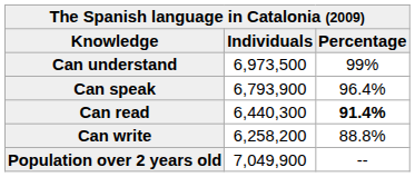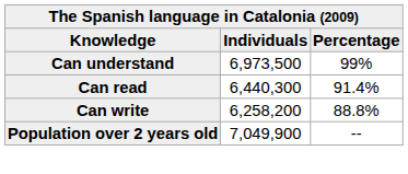 <table border="1" cellpadding="2" cellspacing="0" style="float:left; margin:0; background:#fff; border:1px #aaa solid; border-collapse:collapse; text-align:center; font-size:95%;">
 <tr>
 <th style="background:#efefef;" colspan=3>The Spanish language in Catalonia <small>(2009)</small></th>
 </tr>
 <tr>
 <th style="background:#efefef;">Knowledge</th>
 <th style="background:#efefef;">Individuals</th>
 <th style="background:#efefef;">Percentage</th>
 </tr>
 <tr>
 <th style="background:#efefef;">Can understand</th>
 <td>6,973,500</td>
 <td>99%</td>
 </tr>
 <tr>
-<th style="background:#efefef;">Can speak</th>
-<td>6,793,900</td>
-<td>96.4%</td>
-</tr>
-<tr>
 <th style="background:#efefef;">Can read</th>
 <td>6,440,300</td>
-<td><strong>91.4%</strong></td>
+<td>91.4%</td>
 </tr>
 <tr>
 <th style="background:#efefef;">Can write</th>
 <td>6,258,200</td>
 <td>88.8%</td>
 </tr>
 <tr>
 <th style="background:#efefef;">Population over 2 years old</th>
 <td>7,049,900</td>
 <td>--</td>
 </tr>
 </table>
